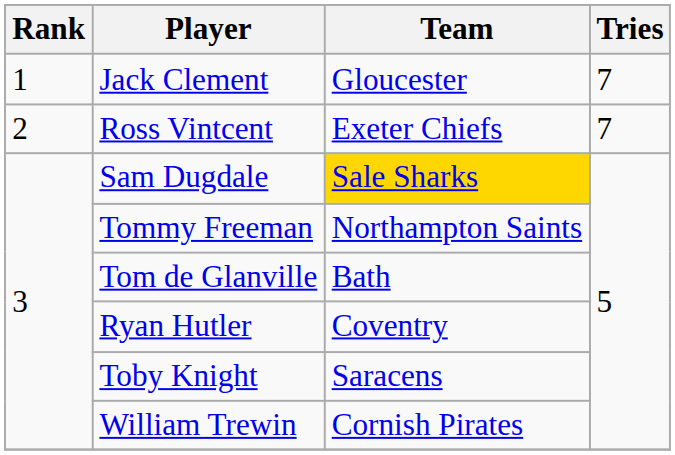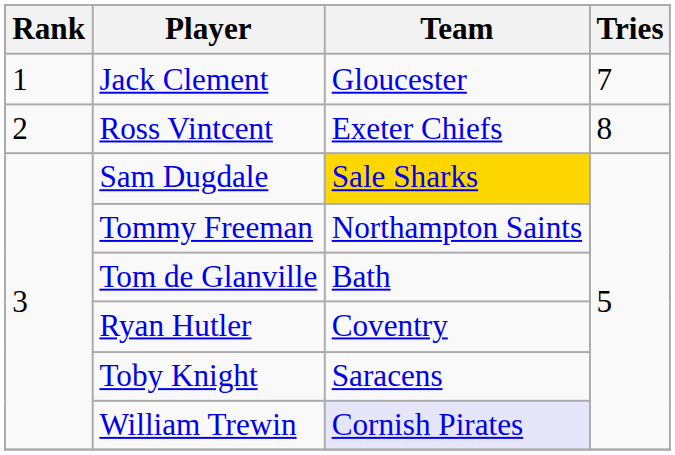 <table class="wikitable">
 <tr>
 <th>Rank</th>
 <th>Player</th>
 <th>Team</th>
 <th>Tries</th>
 </tr>
 <tr>
 <td>1</td>
 <td> <a href='#'>Jack Clement</a></td>
 <td><a href='#'>Gloucester</a></td>
 <td>7</td>
 </tr>
 <tr>
 <td>2</td>
 <td> <a href='#'>Ross Vintcent</a></td>
 <td><a href='#'>Exeter Chiefs</a></td>
-<td>7</td>
+<td>8</td>
 </tr>
 <tr>
 <td rowspan=6>3</td>
 <td> <a href='#'>Sam Dugdale</a></td>
 <td style="background: gold;"><a href='#'>Sale Sharks</a></td>
 <td rowspan=6>5</td>
 </tr>
 <tr>
 <td> <a href='#'>Tommy Freeman</a></td>
 <td><a href='#'>Northampton Saints</a></td>
 </tr>
 <tr>
 <td> <a href='#'>Tom de Glanville</a></td>
 <td><a href='#'>Bath</a></td>
 </tr>
 <tr>
 <td> <a href='#'>Ryan Hutler</a></td>
 <td><a href='#'>Coventry</a></td>
 </tr>
 <tr>
 <td> <a href='#'>Toby Knight</a></td>
 <td><a href='#'>Saracens</a></td>
 </tr>
 <tr>
 <td> <a href='#'>William Trewin</a></td>
-<td><a href='#'>Cornish Pirates</a></td>
+<td style="background: lavender;"><a href='#'>Cornish Pirates</a></td>
 </tr>
 <tr>
 </tr>
 </table>
